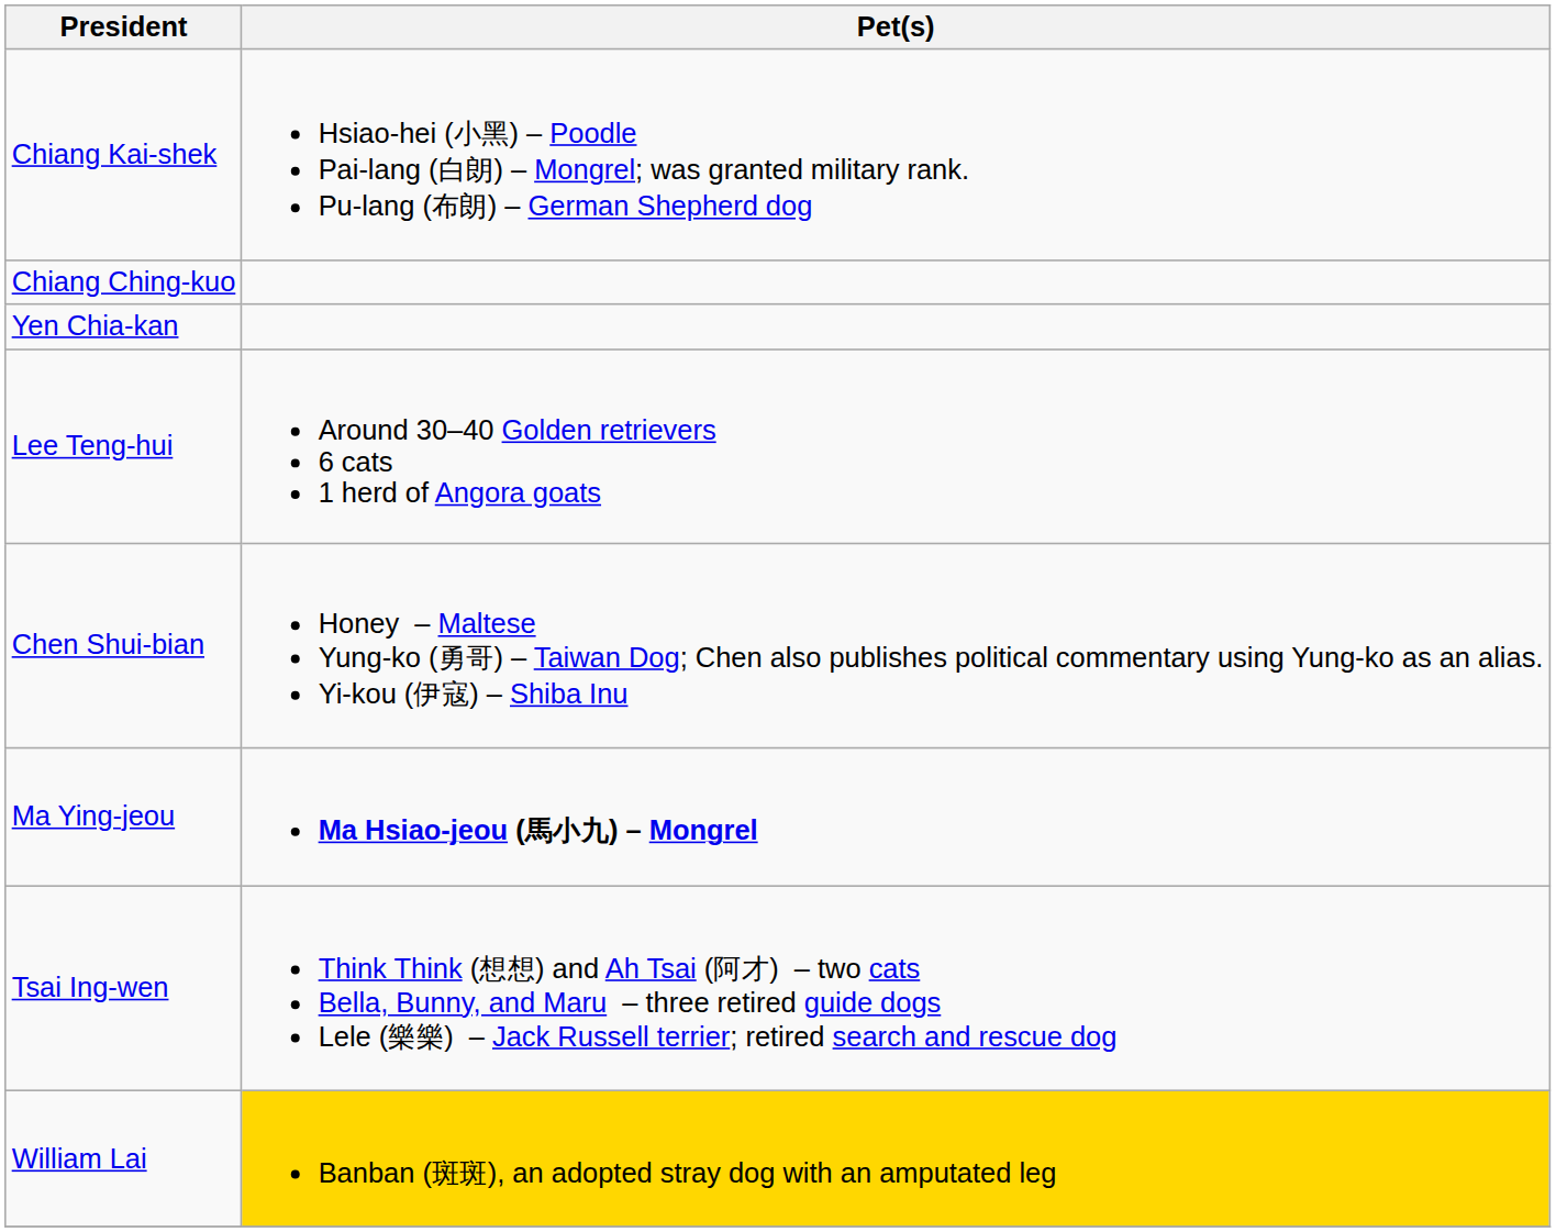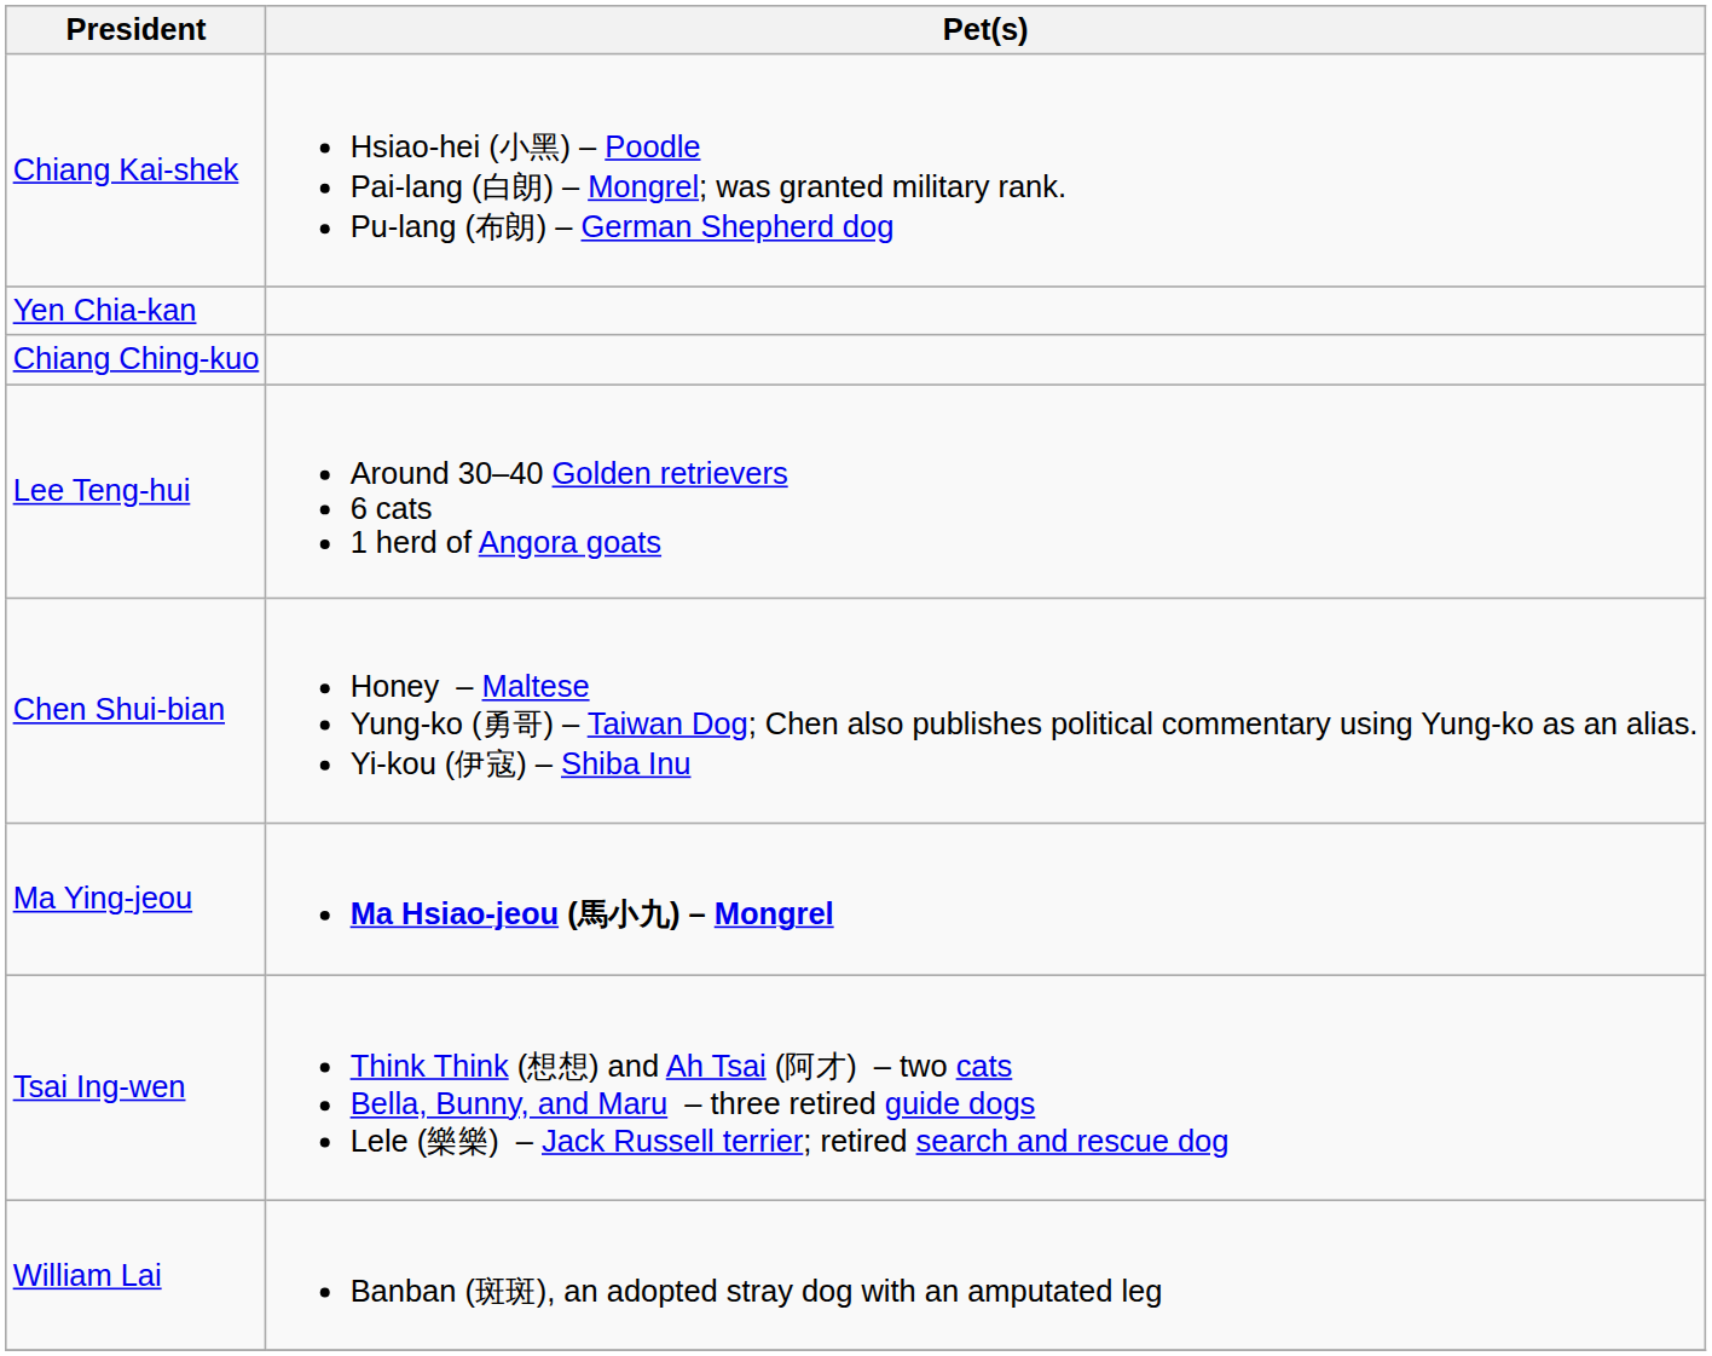 <table class="wikitable">
 <tr>
 <th>President</th>
 <th>Pet(s)</th>
 </tr>
 <tr>
 <td><a href='#'>Chiang Kai-shek</a></td>
 <td><br><ul><li>Hsiao-hei (小黑) – <a href='#'>Poodle</a></li><li>Pai-lang (白朗) – <a href='#'>Mongrel</a>; was granted military rank.</li><li>Pu-lang (布朗) – <a href='#'>German Shepherd dog</a></li></ul></td>
 </tr>
 <tr>
-<td><a href='#'>Chiang Ching-kuo</a></td>
+<td><a href='#'>Yen Chia-kan</a></td>
 <td></td>
 </tr>
 <tr>
-<td><a href='#'>Yen Chia-kan</a></td>
+<td><a href='#'>Chiang Ching-kuo</a></td>
 <td></td>
 </tr>
 <tr>
 <td><a href='#'>Lee Teng-hui</a></td>
 <td><br><ul><li>Around 30–40 <a href='#'>Golden retrievers</a></li><li>6 cats</li><li>1 herd of <a href='#'>Angora goats</a></li></ul></td>
 </tr>
 <tr>
 <td><a href='#'>Chen Shui-bian</a></td>
 <td><br><ul><li>Honey  – <a href='#'>Maltese</a></li><li>Yung-ko (勇哥) – <a href='#'>Taiwan Dog</a>; Chen also publishes political commentary using Yung-ko as an alias.</li><li>Yi-kou (伊寇) – <a href='#'>Shiba Inu</a></li></ul></td>
 </tr>
 <tr>
 <td><a href='#'>Ma Ying-jeou</a></td>
 <td><strong><br><ul><li><a href='#'>Ma Hsiao-jeou</a> (馬小九) – <a href='#'>Mongrel</a></li></ul></strong></td>
 </tr>
 <tr>
 <td><a href='#'>Tsai Ing-wen</a></td>
 <td><br><ul><li><a href='#'>Think Think</a> (想想) and <a href='#'>Ah Tsai</a> (阿才)  – two <a href='#'>cats</a></li><li><a href='#'>Bella, Bunny, and Maru</a>  – three retired <a href='#'>guide dogs</a></li><li>Lele (樂樂)  – <a href='#'>Jack Russell terrier</a>; retired <a href='#'>search and rescue dog</a></li></ul></td>
 </tr>
 <tr>
 <td><a href='#'>William Lai</a></td>
-<td style="background: gold;"><br><ul><li>Banban (斑斑), an adopted stray dog with an amputated leg</li></ul></td>
+<td><br><ul><li>Banban (斑斑), an adopted stray dog with an amputated leg</li></ul></td>
 </tr>
 <tr>
 </tr>
 </table>
